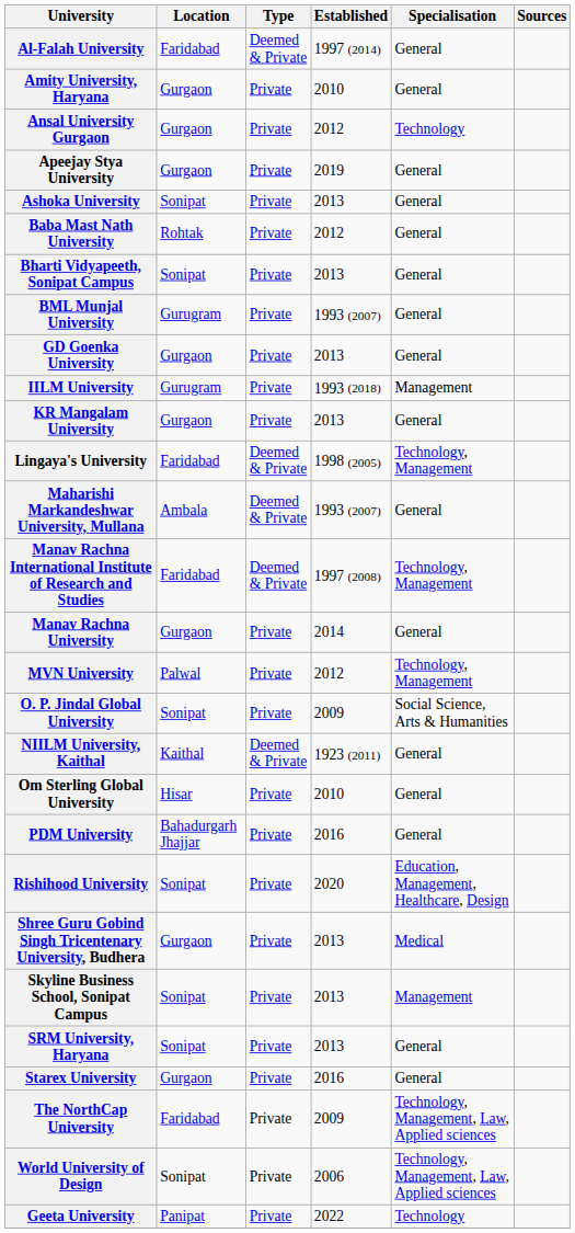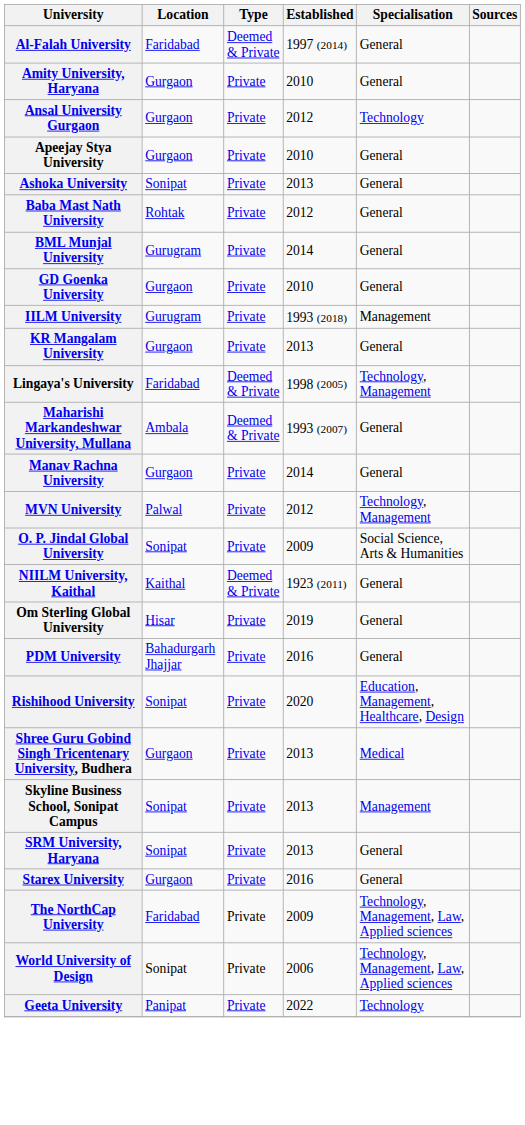 <table class="wikitable sortable collapsible plainrowheaders" border="1" style="text-align:left">
 <tr>
 <th scope="col">University</th>
 <th scope="col">Location</th>
 <th scope="col">Type</th>
 <th scope="col">Established</th>
 <th scope="col">Specialisation</th>
 <th scope="col" class="unsortable">Sources</th>
 </tr>
 <tr>
 <th scope="row"><a href='#'>Al-Falah University</a></th>
 <td><a href='#'>Faridabad</a></td>
 <td><a href='#'>Deemed & Private</a></td>
 <td>1997 <small>(2014<sup></sup>)</small></td>
 <td>General</td>
 <td></td>
 </tr>
 <tr>
 <th scope="row"><a href='#'>Amity University, Haryana</a></th>
 <td><a href='#'>Gurgaon</a></td>
 <td><a href='#'>Private</a></td>
 <td>2010</td>
 <td>General</td>
 <td></td>
 </tr>
 <tr>
 <th scope="row"><a href='#'>Ansal University</a> <a href='#'>Gurgaon</a></th>
 <td><a href='#'>Gurgaon</a></td>
 <td><a href='#'>Private</a></td>
 <td>2012</td>
 <td><a href='#'>Technology</a></td>
 <td></td>
 </tr>
 <tr>
 <th scope="row">Apeejay Stya University</th>
 <td><a href='#'>Gurgaon</a></td>
 <td><a href='#'>Private</a></td>
-<td>2019</td>
+<td>2010</td>
 <td>General</td>
 <td></td>
 </tr>
 <tr>
 <th scope="row"><a href='#'>Ashoka University</a></th>
 <td><a href='#'>Sonipat</a></td>
 <td><a href='#'>Private</a></td>
 <td>2013</td>
 <td>General</td>
 <td></td>
 </tr>
 <tr>
 <th scope="row"><a href='#'>Baba Mast Nath University</a></th>
 <td><a href='#'>Rohtak</a></td>
 <td><a href='#'>Private</a></td>
 <td>2012</td>
 <td>General</td>
 <td></td>
 </tr>
 <tr>
-<th scope="row"><a href='#'>Bharti Vidyapeeth, Sonipat Campus</a></th>
-<td><a href='#'>Sonipat</a></td>
-<td><a href='#'>Private</a></td>
-<td>2013</td>
-<td>General</td>
-<td></td>
-</tr>
-<tr>
 <th scope="row"><a href='#'>BML Munjal University</a></th>
 <td><a href='#'>Gurugram</a></td>
 <td><a href='#'>Private</a></td>
-<td>1993 <small>(2007<sup></sup>)</small></td>
+<td>2014</td>
 <td>General</td>
 <td></td>
 </tr>
 <tr>
 <th scope="row"><a href='#'>GD Goenka University</a></th>
 <td><a href='#'>Gurgaon</a></td>
 <td><a href='#'>Private</a></td>
-<td>2013</td>
+<td>2010</td>
 <td>General</td>
 <td></td>
 </tr>
 <tr>
 <th scope="row"><a href='#'>IILM University</a></th>
 <td><a href='#'>Gurugram</a></td>
 <td><a href='#'>Private</a></td>
 <td>1993 <small>(2018<sup></sup>)</small></td>
 <td>Management</td>
 <td></td>
 </tr>
 <tr>
 <th scope="row"><a href='#'>KR Mangalam University</a></th>
 <td><a href='#'>Gurgaon</a></td>
 <td><a href='#'>Private</a></td>
 <td>2013</td>
 <td>General</td>
 <td></td>
 </tr>
 <tr>
 <th scope="row">Lingaya's University</th>
 <td><a href='#'>Faridabad</a></td>
 <td><a href='#'>Deemed & Private</a></td>
 <td>1998 <small>(2005<sup></sup>)</small></td>
 <td><a href='#'>Technology</a>, <a href='#'>Management</a></td>
 <td></td>
 </tr>
 <tr>
 <th scope="row"><a href='#'>Maharishi Markandeshwar University, Mullana</a></th>
 <td><a href='#'>Ambala</a></td>
 <td><a href='#'>Deemed & Private</a></td>
 <td>1993 <small>(2007<sup></sup>)</small></td>
 <td>General</td>
-<td></td>
-</tr>
-<tr>
-<th scope="row"><a href='#'>Manav Rachna International Institute of Research and Studies</a></th>
-<td><a href='#'>Faridabad</a></td>
-<td><a href='#'>Deemed & Private</a></td>
-<td>1997 <small>(2008<sup></sup>)</small></td>
-<td><a href='#'>Technology</a>, <a href='#'>Management</a></td>
 <td></td>
 </tr>
 <tr>
 <th scope="row"><a href='#'>Manav Rachna University</a></th>
 <td><a href='#'>Gurgaon</a></td>
 <td><a href='#'>Private</a></td>
 <td>2014</td>
 <td>General</td>
 <td></td>
 </tr>
 <tr>
 <th scope="row"><a href='#'>MVN University</a></th>
 <td><a href='#'>Palwal</a></td>
 <td><a href='#'>Private</a></td>
 <td>2012</td>
 <td><a href='#'>Technology</a>, <a href='#'>Management</a></td>
 <td></td>
 </tr>
 <tr>
 <th scope="row"><a href='#'>O. P. Jindal Global University</a></th>
 <td><a href='#'>Sonipat</a></td>
 <td><a href='#'>Private</a></td>
 <td>2009</td>
 <td>Social Science, Arts & Humanities</td>
 <td></td>
 </tr>
 <tr>
 <th scope="row"><a href='#'>NIILM University, Kaithal</a></th>
 <td><a href='#'>Kaithal</a></td>
 <td><a href='#'>Deemed & Private</a></td>
 <td>1923 <small>(2011<sup></sup>)</small></td>
 <td>General</td>
 <td></td>
 </tr>
 <tr>
 <th scope="row">Om Sterling Global University</th>
 <td><a href='#'>Hisar</a></td>
 <td><a href='#'>Private</a></td>
-<td>2010</td>
+<td>2019</td>
 <td>General</td>
 <td></td>
 </tr>
 <tr>
 <th scope="row"><a href='#'>PDM University</a></th>
 <td><a href='#'>Bahadurgarh</a> <a href='#'>Jhajjar</a></td>
 <td><a href='#'>Private</a></td>
 <td>2016</td>
 <td>General</td>
 <td></td>
 </tr>
 <tr>
 <th scope="row"><a href='#'>Rishihood University</a></th>
 <td><a href='#'>Sonipat</a></td>
 <td><a href='#'>Private</a></td>
 <td>2020</td>
 <td><a href='#'>Education</a>, <a href='#'>Management</a>, <a href='#'>Healthcare</a>, <a href='#'>Design</a></td>
 <td></td>
 </tr>
 <tr>
 <th scope="row"><a href='#'>Shree Guru Gobind Singh Tricentenary University</a>, Budhera</th>
 <td><a href='#'>Gurgaon</a></td>
 <td><a href='#'>Private</a></td>
 <td>2013</td>
 <td><a href='#'>Medical</a></td>
 <td></td>
 </tr>
 <tr>
 <th scope="row">Skyline Business School, Sonipat Campus</th>
 <td><a href='#'>Sonipat</a></td>
 <td><a href='#'>Private</a></td>
 <td>2013</td>
 <td><a href='#'>Management</a></td>
 <td></td>
 </tr>
 <tr>
 <th scope="row"><a href='#'>SRM University, Haryana</a></th>
 <td><a href='#'>Sonipat</a></td>
 <td><a href='#'>Private</a></td>
 <td>2013</td>
 <td>General</td>
 <td></td>
 </tr>
 <tr>
 <th scope="row"><a href='#'>Starex University</a></th>
 <td><a href='#'>Gurgaon</a></td>
 <td><a href='#'>Private</a></td>
 <td>2016</td>
 <td>General</td>
 <td></td>
 </tr>
 <tr>
 <th scope="row"><a href='#'>The NorthCap University</a></th>
 <td><a href='#'>Faridabad</a></td>
 <td>Private</td>
 <td>2009</td>
 <td><a href='#'>Technology</a>, <a href='#'>Management</a>, <a href='#'>Law</a>, <a href='#'>Applied sciences</a></td>
 <td></td>
 </tr>
 <tr>
 <th scope="row"><a href='#'>World University of Design</a></th>
 <td>Sonipat</td>
 <td>Private</td>
 <td>2006</td>
 <td><a href='#'>Technology</a>, <a href='#'>Management</a>, <a href='#'>Law</a>, <a href='#'>Applied sciences</a></td>
 <td></td>
 </tr>
 <tr>
 <th scope="row"><a href='#'>Geeta University</a></th>
 <td><a href='#'>Panipat</a></td>
 <td><a href='#'>Private</a></td>
 <td>2022</td>
 <td><a href='#'>Technology</a></td>
 <td></td>
 </tr>
 <tr>
 </tr>
 </table>
